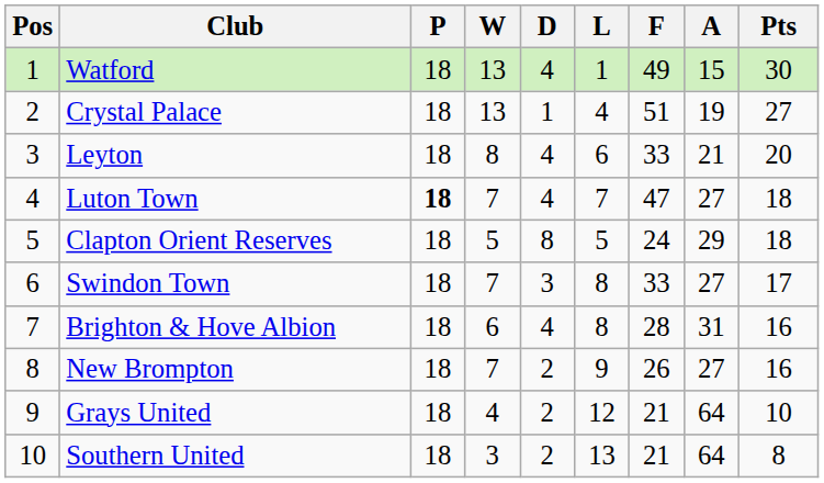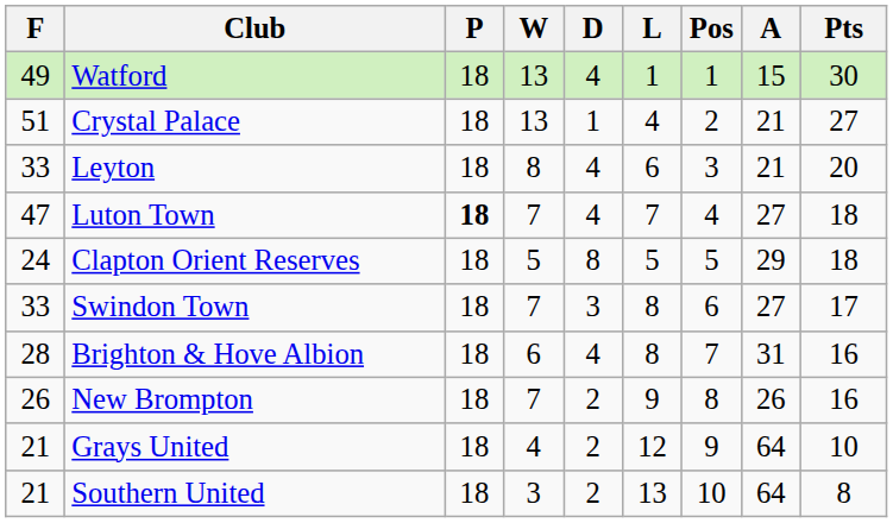 <table class="wikitable" style="text-align:center">
 <tr>
-<th width="25">Pos</th>
+<th width="25">F</th>
 <th width="200">Club</th>
 <th width="25">P</th>
 <th width="25">W</th>
 <th width="25">D</th>
 <th width="25">L</th>
-<th width="25">F</th>
+<th width="25">Pos</th>
 <th width="25">A</th>
 <th width="40">Pts</th>
 </tr>
 <tr style="background:#D0F0C0;">
-<td>1</td>
+<td>49</td>
 <td align="left"><a href='#'>Watford</a></td>
 <td>18</td>
 <td>13</td>
 <td>4</td>
 <td>1</td>
-<td>49</td>
+<td>1</td>
 <td>15</td>
 <td>30</td>
 </tr>
 <tr>
-<td>2</td>
+<td>51</td>
 <td align="left"><a href='#'>Crystal Palace</a></td>
 <td>18</td>
 <td>13</td>
 <td>1</td>
 <td>4</td>
-<td>51</td>
-<td>19</td>
+<td>2</td>
+<td>21</td>
 <td>27</td>
 </tr>
 <tr>
-<td>3</td>
+<td>33</td>
 <td align="left"><a href='#'>Leyton</a></td>
 <td>18</td>
 <td>8</td>
 <td>4</td>
 <td>6</td>
-<td>33</td>
+<td>3</td>
 <td>21</td>
 <td>20</td>
 </tr>
 <tr>
-<td>4</td>
+<td>47</td>
 <td align="left"><a href='#'>Luton Town</a></td>
 <td><strong>18</strong></td>
 <td>7</td>
 <td>4</td>
 <td>7</td>
-<td>47</td>
+<td>4</td>
 <td>27</td>
 <td>18</td>
 </tr>
 <tr>
-<td>5</td>
+<td>24</td>
 <td align="left"><a href='#'>Clapton Orient Reserves</a></td>
 <td>18</td>
 <td>5</td>
 <td>8</td>
 <td>5</td>
-<td>24</td>
+<td>5</td>
 <td>29</td>
 <td>18</td>
 </tr>
 <tr>
-<td>6</td>
+<td>33</td>
 <td align="left"><a href='#'>Swindon Town</a></td>
 <td>18</td>
 <td>7</td>
 <td>3</td>
 <td>8</td>
-<td>33</td>
+<td>6</td>
 <td>27</td>
 <td>17</td>
 </tr>
 <tr>
-<td>7</td>
+<td>28</td>
 <td align="left"><a href='#'>Brighton & Hove Albion</a></td>
 <td>18</td>
 <td>6</td>
 <td>4</td>
 <td>8</td>
-<td>28</td>
+<td>7</td>
 <td>31</td>
 <td>16</td>
 </tr>
 <tr>
-<td>8</td>
+<td>26</td>
 <td align="left"><a href='#'>New Brompton</a></td>
 <td>18</td>
 <td>7</td>
 <td>2</td>
 <td>9</td>
+<td>8</td>
 <td>26</td>
-<td>27</td>
 <td>16</td>
 </tr>
 <tr>
-<td>9</td>
+<td>21</td>
 <td align="left"><a href='#'>Grays United</a></td>
 <td>18</td>
 <td>4</td>
 <td>2</td>
 <td>12</td>
-<td>21</td>
+<td>9</td>
 <td>64</td>
 <td>10</td>
 </tr>
 <tr>
-<td>10</td>
+<td>21</td>
 <td align="left"><a href='#'>Southern United</a></td>
 <td>18</td>
 <td>3</td>
 <td>2</td>
 <td>13</td>
-<td>21</td>
+<td>10</td>
 <td>64</td>
 <td>8</td>
 </tr>
 </table>
